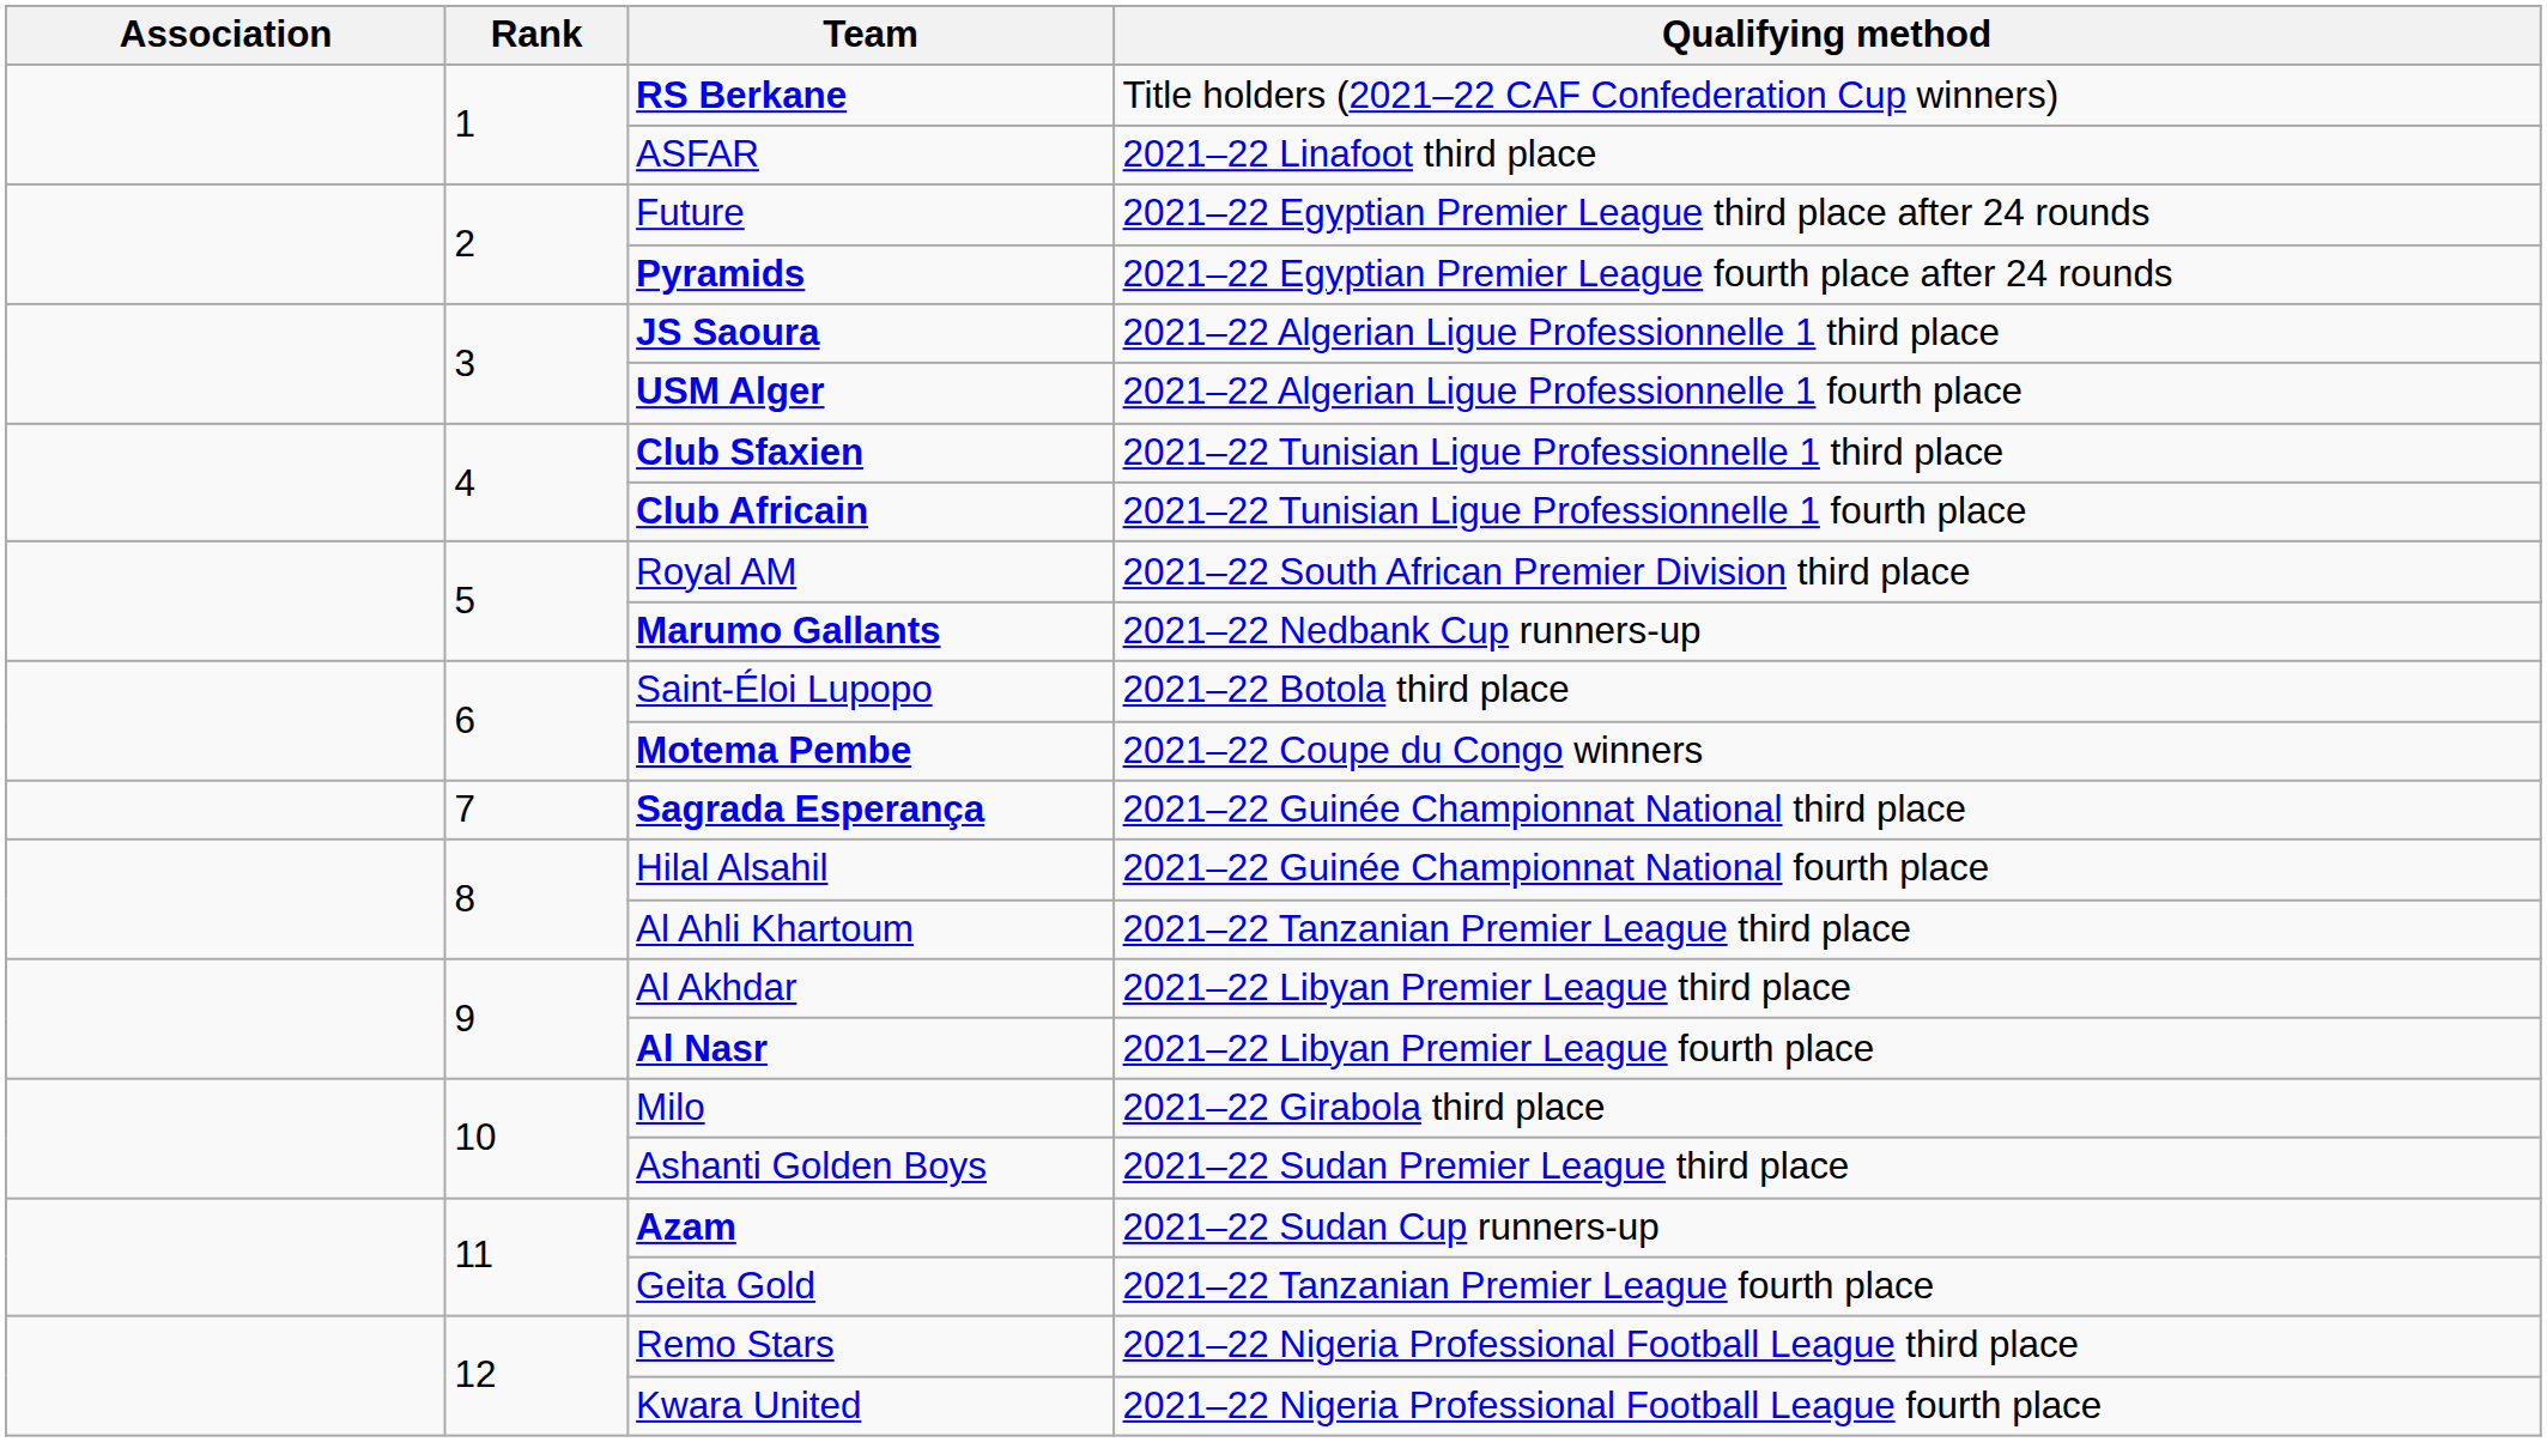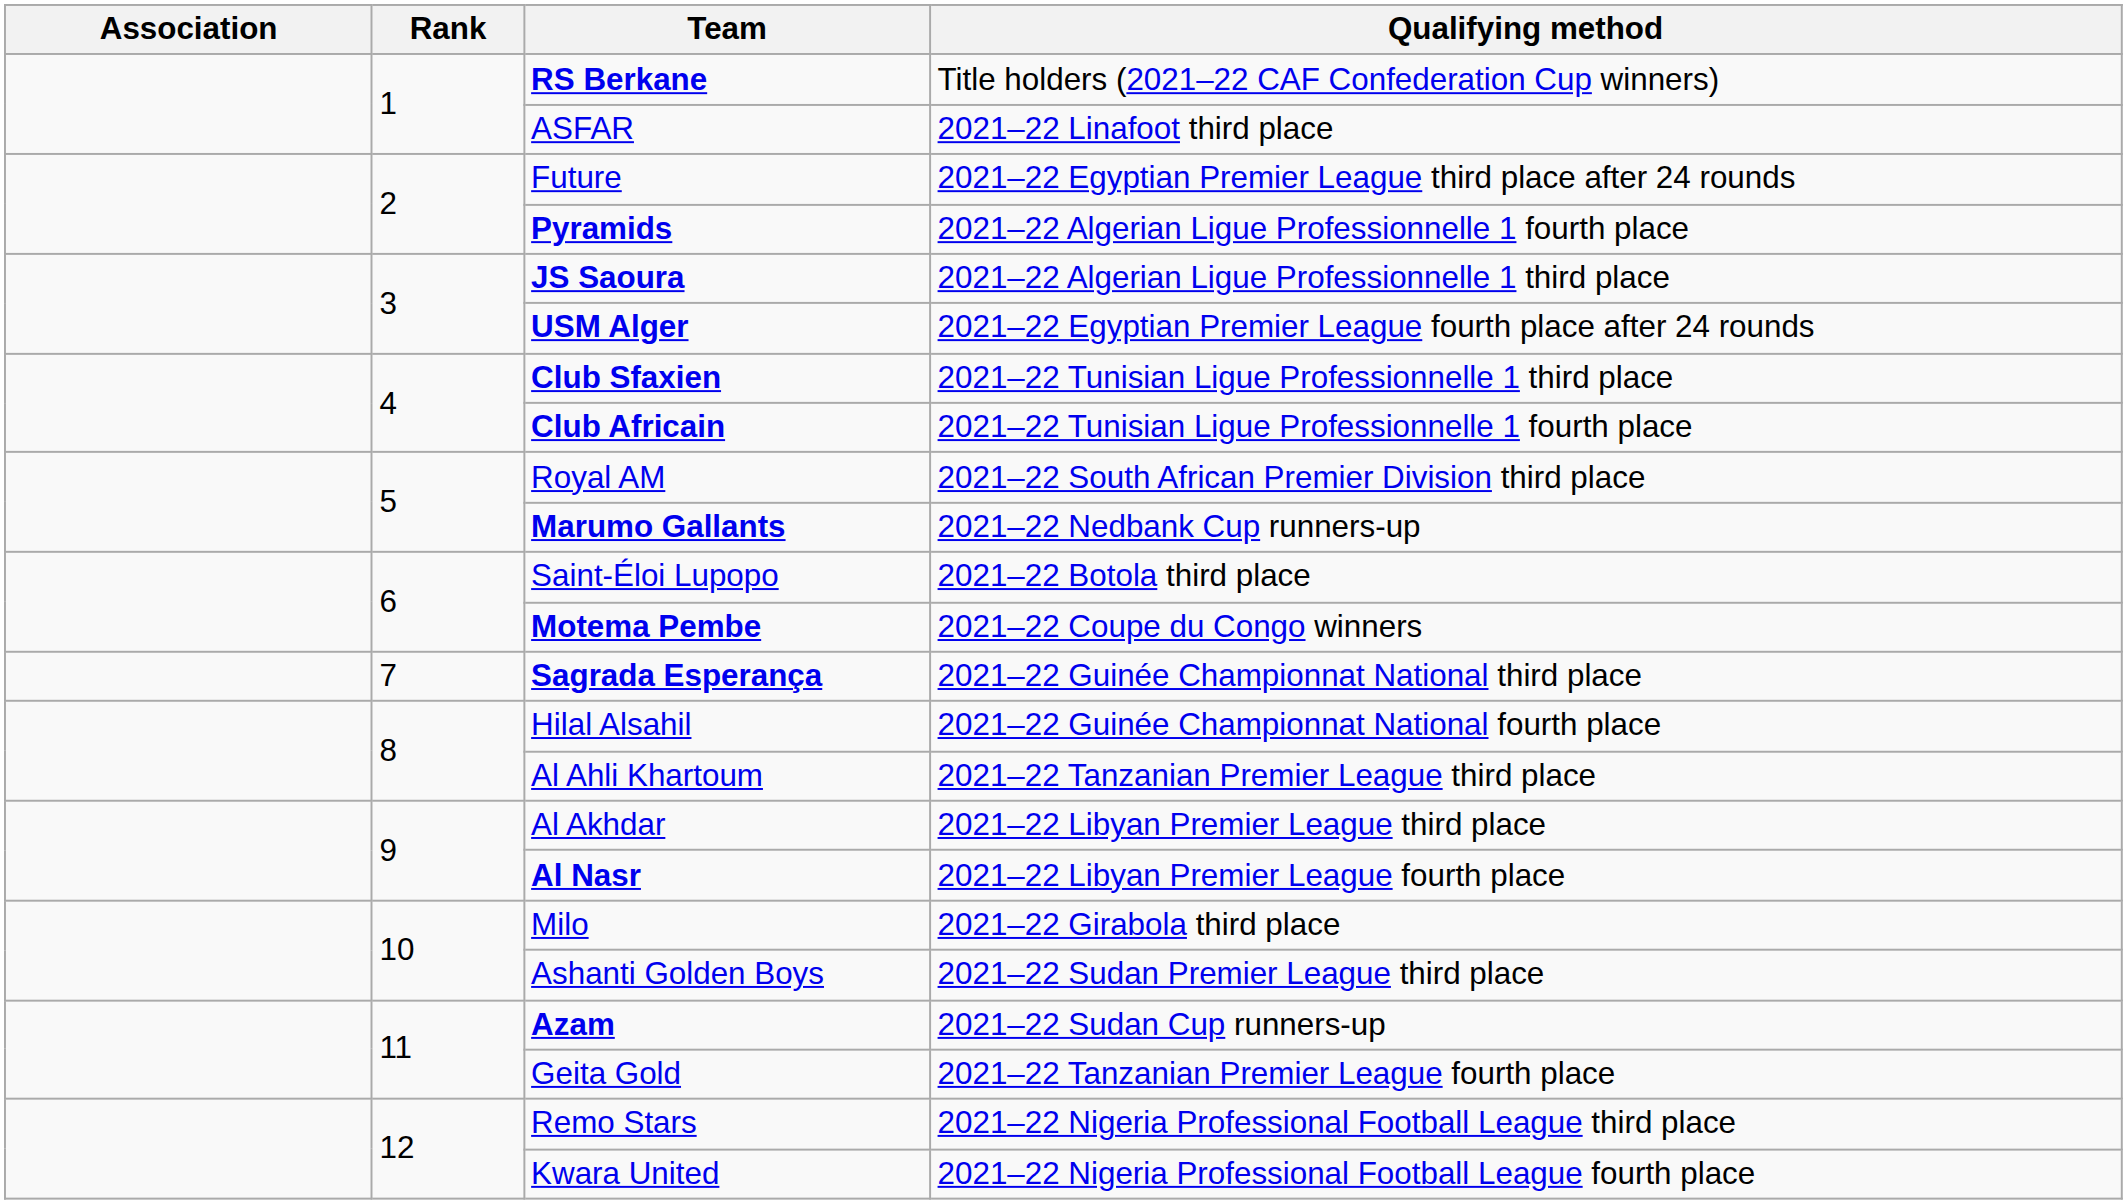 <table class="wikitable">
 <tr>
 <th width=180>Association</th>
 <th width=70>Rank </th>
 <th width=200>Team</th>
 <th width=600>Qualifying method</th>
 </tr>
 <tr>
 <td rowspan=2></td>
 <td rowspan=2>1 </td>
 <td><strong><a href='#'>RS Berkane</a></strong></td>
 <td>Title holders (<a href='#'>2021–22 CAF Confederation Cup</a> winners)</td>
 </tr>
 <tr>
 <td><a href='#'>ASFAR</a></td>
 <td><a href='#'>2021–22 Linafoot</a> third place</td>
 </tr>
 <tr>
 <td rowspan=2></td>
 <td rowspan=2>2 </td>
 <td><a href='#'>Future</a></td>
 <td><a href='#'>2021–22 Egyptian Premier League</a> third place after 24 rounds</td>
 </tr>
 <tr>
 <td><strong><a href='#'>Pyramids</a></strong></td>
-<td><a href='#'>2021–22 Egyptian Premier League</a> fourth place after 24 rounds</td>
+<td><a href='#'>2021–22 Algerian Ligue Professionnelle 1</a> fourth place</td>
 </tr>
 <tr>
 <td rowspan=2></td>
 <td rowspan=2>3 </td>
 <td><strong><a href='#'>JS Saoura</a></strong></td>
 <td><a href='#'>2021–22 Algerian Ligue Professionnelle 1</a> third place</td>
 </tr>
 <tr>
 <td><strong><a href='#'>USM Alger</a></strong></td>
-<td><a href='#'>2021–22 Algerian Ligue Professionnelle 1</a> fourth place</td>
+<td><a href='#'>2021–22 Egyptian Premier League</a> fourth place after 24 rounds</td>
 </tr>
 <tr>
 <td rowspan=2></td>
 <td rowspan=2>4 </td>
 <td><strong><a href='#'>Club Sfaxien</a></strong></td>
 <td><a href='#'>2021–22 Tunisian Ligue Professionnelle 1</a> third place</td>
 </tr>
 <tr>
 <td><strong><a href='#'>Club Africain</a></strong></td>
 <td><a href='#'>2021–22 Tunisian Ligue Professionnelle 1</a> fourth place</td>
 </tr>
 <tr>
 <td rowspan=2></td>
 <td rowspan=2>5 </td>
 <td><a href='#'>Royal AM</a></td>
 <td><a href='#'>2021–22 South African Premier Division</a> third place</td>
 </tr>
 <tr>
 <td><strong><a href='#'>Marumo Gallants</a></strong></td>
 <td><a href='#'>2021–22 Nedbank Cup</a> runners-up</td>
 </tr>
 <tr>
 <td rowspan=2></td>
 <td rowspan=2>6 </td>
 <td><a href='#'>Saint-Éloi Lupopo</a></td>
 <td><a href='#'>2021–22 Botola</a> third place</td>
 </tr>
 <tr>
 <td><strong><a href='#'>Motema Pembe</a></strong></td>
 <td><a href='#'>2021–22 Coupe du Congo</a> winners</td>
 </tr>
 <tr>
 <td rowspan=1></td>
 <td rowspan=1>7 </td>
 <td><strong><a href='#'>Sagrada Esperança</a></strong></td>
 <td><a href='#'>2021–22 Guinée Championnat National</a> third place</td>
 </tr>
 <tr>
 <td rowspan=2></td>
 <td rowspan=2>8 </td>
 <td><a href='#'>Hilal Alsahil</a></td>
 <td><a href='#'>2021–22 Guinée Championnat National</a> fourth place</td>
 </tr>
 <tr>
 <td><a href='#'>Al Ahli Khartoum</a></td>
 <td><a href='#'>2021–22 Tanzanian Premier League</a> third place</td>
 </tr>
 <tr>
 <td rowspan=2></td>
 <td rowspan=2>9 </td>
 <td><a href='#'>Al Akhdar</a></td>
 <td><a href='#'>2021–22 Libyan Premier League</a> third place</td>
 </tr>
 <tr>
 <td><strong><a href='#'>Al Nasr</a></strong></td>
 <td><a href='#'>2021–22 Libyan Premier League</a> fourth place</td>
 </tr>
 <tr>
 <td rowspan=2></td>
 <td rowspan=2>10 </td>
 <td><a href='#'>Milo</a></td>
 <td><a href='#'>2021–22 Girabola</a> third place</td>
 </tr>
 <tr>
 <td><a href='#'>Ashanti Golden Boys</a></td>
 <td><a href='#'>2021–22 Sudan Premier League</a> third place</td>
 </tr>
 <tr>
 <td rowspan=2></td>
 <td rowspan=2>11 </td>
 <td><strong><a href='#'>Azam</a></strong></td>
 <td><a href='#'>2021–22 Sudan Cup</a> runners-up</td>
 </tr>
 <tr>
 <td><a href='#'>Geita Gold</a></td>
 <td><a href='#'>2021–22 Tanzanian Premier League</a> fourth place</td>
 </tr>
 <tr>
 <td rowspan=2></td>
 <td rowspan=2>12 </td>
 <td><a href='#'>Remo Stars</a></td>
 <td><a href='#'>2021–22 Nigeria Professional Football League</a> third place</td>
 </tr>
 <tr>
 <td><a href='#'>Kwara United</a></td>
 <td><a href='#'>2021–22 Nigeria Professional Football League</a> fourth place</td>
 </tr>
 </table>
